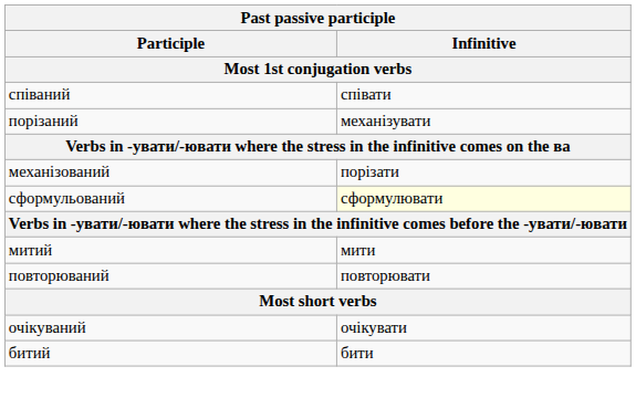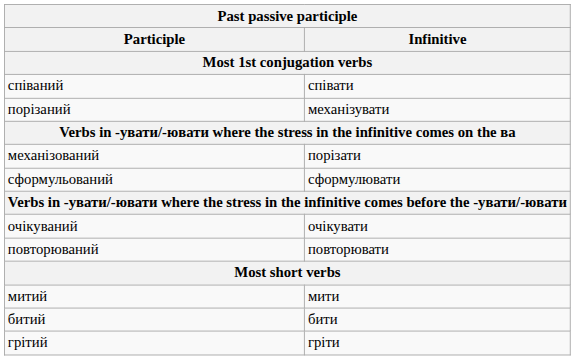 <table class="wikitable" align="center">
 <tr>
 <th colspan="2">Past passive participle</th>
 </tr>
 <tr>
 <th>Participle</th>
 <th>Infinitive</th>
 </tr>
 <tr>
 <th colspan="2">Most 1st conjugation verbs</th>
 </tr>
 <tr>
 <td>співа<span>ний</span></td>
 <td>співати</td>
 </tr>
 <tr>
 <td>поріза<span>ний</span></td>
 <td>механізувати</td>
 </tr>
 <tr>
 <th colspan="2">Verbs in -<strong>увати</strong>/-<strong>ювати</strong> where the stress in the infinitive comes on the <strong>ва</strong></th>
 </tr>
 <tr>
 <td>механіз<span>ований</span></td>
 <td>порізати</td>
 </tr>
 <tr>
 <td>сформуль<span>ований</span></td>
-<td style="background: lightyellow;">сформулювати</td>
+<td>сформулювати</td>
 </tr>
 <tr>
 <th colspan="2">Verbs in -<strong>увати</strong>/-<strong>ювати</strong> where the stress in the infinitive comes before the -увати/-ювати</th>
 </tr>
 <tr>
-<td>ми<span>тий</span></td>
-<td>мити</td>
+<td>очік<span>уваний</span></td>
+<td>очікувати</td>
 </tr>
 <tr>
 <td>повтор<span>юваний</span></td>
 <td>повторювати</td>
 </tr>
 <tr>
 <th colspan="2">Most short verbs</th>
 </tr>
 <tr>
-<td>очік<span>уваний</span></td>
-<td>очікувати</td>
+<td>ми<span>тий</span></td>
+<td>мити</td>
 </tr>
 <tr>
 <td>би<span>тий</span></td>
 <td>бити</td>
 </tr>
+<tr>
+<td>грі<span>тий</span></td>
+<td>гріти</td>
+</tr>
 </table>
